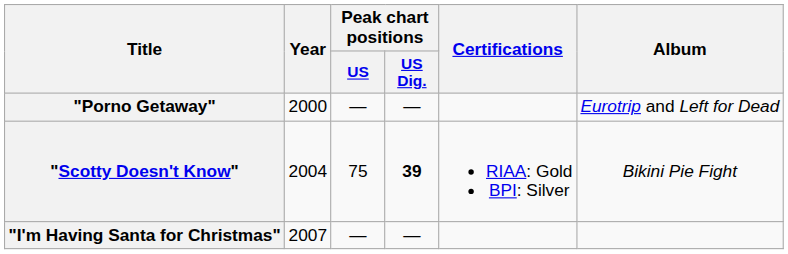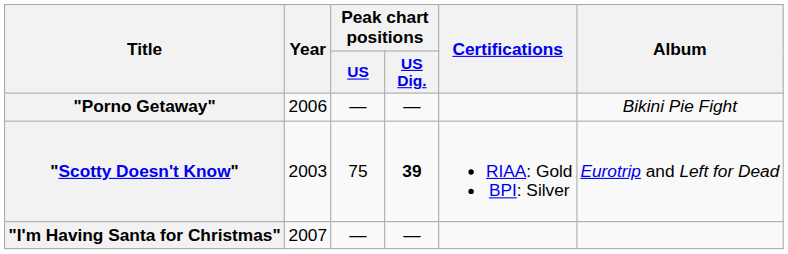 <table class="wikitable plainrowheaders" style="text-align:center;">
 <tr>
 <th rowspan="2">Title</th>
 <th rowspan="2">Year</th>
 <th colspan="2">Peak chart positions</th>
 <th rowspan="2"><a href='#'>Certifications</a></th>
 <th rowspan="2">Album</th>
 </tr>
 <tr>
 <th scope="col" style="width:3em;font-size:90%;"><a href='#'>US</a><br></th>
 <th scope="col" style="width:3em;font-size:90%;"><a href='#'>US<br>Dig.</a><br></th>
 </tr>
 <tr>
 <th scope="row">"Porno Getaway"<br></th>
-<td>2000</td>
+<td>2006</td>
 <td>—</td>
 <td>—</td>
 <td></td>
-<td><em><a href='#'>Eurotrip</a></em> and <em>Left for Dead</em></td>
+<td><em>Bikini Pie Fight</em></td>
 </tr>
 <tr>
 <th scope="row">"<a href='#'>Scotty Doesn't Know</a>"</th>
-<td>2004</td>
+<td>2003</td>
 <td>75</td>
 <td><strong>39</strong></td>
 <td><br><ul><li><a href='#'>RIAA</a>: Gold</li><li><a href='#'>BPI</a>: Silver</li></ul></td>
-<td><em>Bikini Pie Fight</em></td>
+<td><em><a href='#'>Eurotrip</a></em> and <em>Left for Dead</em></td>
 </tr>
 <tr>
 <th scope="row">"I'm Having Santa for Christmas"</th>
 <td>2007</td>
 <td>—</td>
 <td>—</td>
 <td></td>
 <td></td>
 </tr>
 </table>
